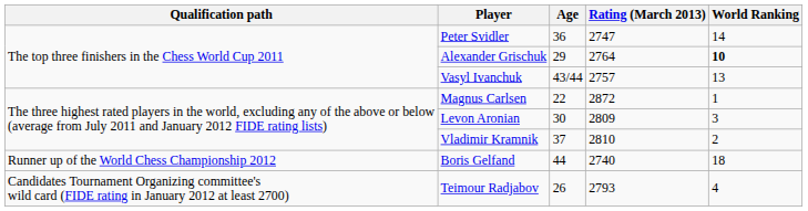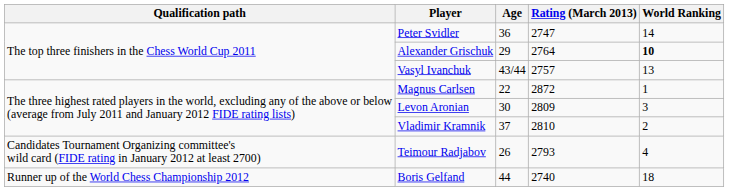 <table class="wikitable sortable" style="text-align: left;">
 <tr>
 <th>Qualification path</th>
 <th>Player</th>
 <th>Age</th>
 <th><a href='#'>Rating</a> (March 2013)</th>
 <th>World Ranking</th>
 </tr>
 <tr>
 <td rowspan="3">The top three finishers in the <a href='#'>Chess World Cup 2011</a></td>
 <td> <a href='#'>Peter Svidler</a></td>
 <td>36</td>
 <td>2747</td>
 <td>14</td>
 </tr>
 <tr>
 <td> <a href='#'>Alexander Grischuk</a></td>
 <td>29</td>
 <td>2764</td>
 <td><strong>10</strong></td>
 </tr>
 <tr>
 <td> <a href='#'>Vasyl Ivanchuk</a></td>
 <td>43/44</td>
 <td>2757</td>
 <td>13</td>
 </tr>
 <tr>
 <td rowspan="3">The three highest rated players in the world, excluding any of the above or below<br>(average from July 2011 and January 2012 <a href='#'>FIDE rating lists</a>)</td>
 <td> <a href='#'>Magnus Carlsen</a></td>
 <td>22</td>
 <td>2872</td>
 <td>1</td>
 </tr>
 <tr>
 <td> <a href='#'>Levon Aronian</a></td>
 <td>30</td>
 <td>2809</td>
 <td>3</td>
 </tr>
 <tr>
 <td> <a href='#'>Vladimir Kramnik</a></td>
 <td>37</td>
 <td>2810</td>
 <td>2</td>
 </tr>
 <tr>
+<td>Candidates Tournament Organizing committee's<br>wild card (<a href='#'>FIDE rating</a> in January 2012 at least 2700)</td>
+<td align=left> <a href='#'>Teimour Radjabov</a></td>
+<td>26</td>
+<td>2793</td>
+<td>4</td>
+</tr>
+<tr>
 <td>Runner up of the <a href='#'>World Chess Championship 2012</a></td>
 <td> <a href='#'>Boris Gelfand</a></td>
 <td>44</td>
 <td>2740</td>
 <td>18</td>
 </tr>
-<tr>
-<td>Candidates Tournament Organizing committee's<br>wild card (<a href='#'>FIDE rating</a> in January 2012 at least 2700)</td>
-<td align=left> <a href='#'>Teimour Radjabov</a></td>
-<td>26</td>
-<td>2793</td>
-<td>4</td>
-</tr>
 </table>
